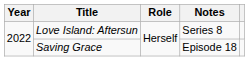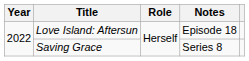 <table class="wikitable">
 <tr>
 <th>Year</th>
 <th>Title</th>
 <th>Role</th>
 <th>Notes</th>
 <th></th>
 </tr>
 <tr>
 <td rowspan="2">2022</td>
 <td><em>Love Island: Aftersun</em></td>
 <td rowspan="2">Herself</td>
-<td>Series 8</td>
+<td>Episode 18</td>
 <td></td>
 </tr>
 <tr>
 <td><em>Saving Grace</em></td>
-<td>Episode 18</td>
+<td>Series 8</td>
 <td></td>
 </tr>
 </table>
